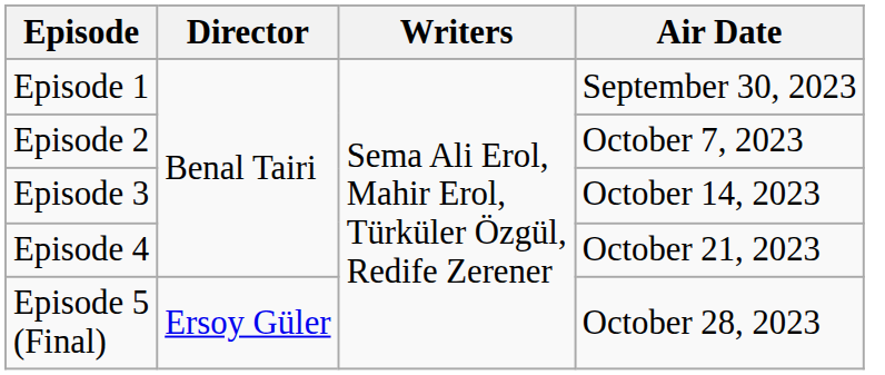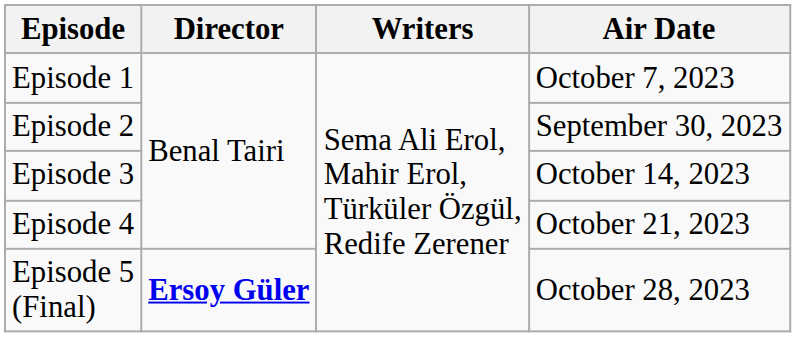 <table class="wikitable">
 <tr>
 <th>Episode</th>
 <th>Director</th>
 <th>Writers</th>
 <th>Air Date</th>
 </tr>
 <tr>
 <td>Episode 1</td>
 <td rowspan="4">Benal Tairi</td>
 <td rowspan="5">Sema Ali Erol,<br>Mahir Erol,<br>Türküler Özgül,<br>Redife Zerener</td>
-<td>September 30, 2023</td>
+<td>October 7, 2023</td>
 </tr>
 <tr>
 <td>Episode 2</td>
-<td>October 7, 2023</td>
+<td>September 30, 2023</td>
 </tr>
 <tr>
 <td>Episode 3</td>
 <td>October 14, 2023</td>
 </tr>
 <tr>
 <td>Episode 4</td>
 <td>October 21, 2023</td>
 </tr>
 <tr>
 <td>Episode 5<br>(Final)</td>
-<td><a href='#'>Ersoy Güler</a></td>
+<td><strong><a href='#'>Ersoy Güler</a></strong></td>
 <td>October 28, 2023</td>
 </tr>
 </table>
